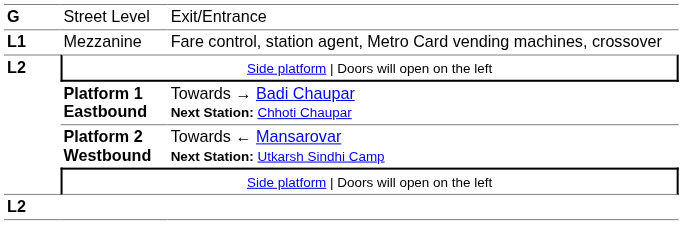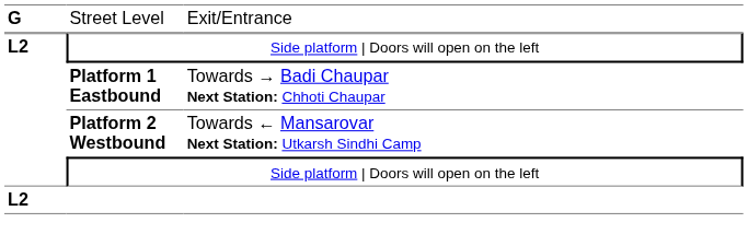 <table table border=0 cellspacing=0 cellpadding=3>
 <tr>
 <td style="border-bottom:solid 1px grey;border-top:solid 1px grey;" width=50 valign=top><strong>G</strong></td>
 <td style="border-top:solid 1px grey;border-bottom:solid 1px grey;" width=100 valign=top>Street Level</td>
 <td style="border-top:solid 1px grey;border-bottom:solid 1px grey;" width=500 valign=top>Exit/Entrance</td>
-</tr>
-<tr>
-<td valign=top><strong>L1</strong></td>
-<td valign=top>Mezzanine</td>
-<td valign=top>Fare control, station agent, Metro Card vending machines, crossover<br></td>
 </tr>
 <tr>
 <td style="border-top:solid 1px grey;border-bottom:solid 1px grey;" width=50 rowspan=4 valign=top><strong>L2</strong></td>
 <td style="border-top:solid 1px grey;border-right:solid 2px black;border-left:solid 2px black;border-bottom:solid 2px black;text-align:center;" colspan=2><small><a href='#'>Side platform</a> | Doors will open on the left </small></td>
 </tr>
 <tr>
 <td style="border-bottom:solid 1px grey;" width=100><span><strong>Platform 1</strong><br><strong>Eastbound</strong></span></td>
 <td style="border-bottom:solid 1px grey;" width=500>Towards → <a href='#'>Badi Chaupar</a><br><small><strong>Next Station:</strong> <a href='#'>Chhoti Chaupar</a></small></td>
 </tr>
 <tr>
 <td><span><strong>Platform 2</strong><br><strong>Westbound</strong></span></td>
 <td><span></span>Towards ← <a href='#'>Mansarovar</a><br><small><strong>Next Station:</strong> <a href='#'>Utkarsh Sindhi Camp</a></small></td>
 </tr>
 <tr>
 <td style="border-top:solid 2px black;border-right:solid 2px black;border-left:solid 2px black;border-bottom:solid 1px grey;" colspan=2  align=center><small><a href='#'>Side platform</a> | Doors will open on the left </small></td>
 </tr>
 <tr>
 <td style="border-bottom:solid 1px grey;" width=50 rowspan=2 valign=top><strong>L2</strong></td>
 <td style="border-bottom:solid 1px grey;" width=100></td>
 <td style="border-bottom:solid 1px grey;" width=500></td>
 </tr>
 <tr>
 </tr>
 </table>
